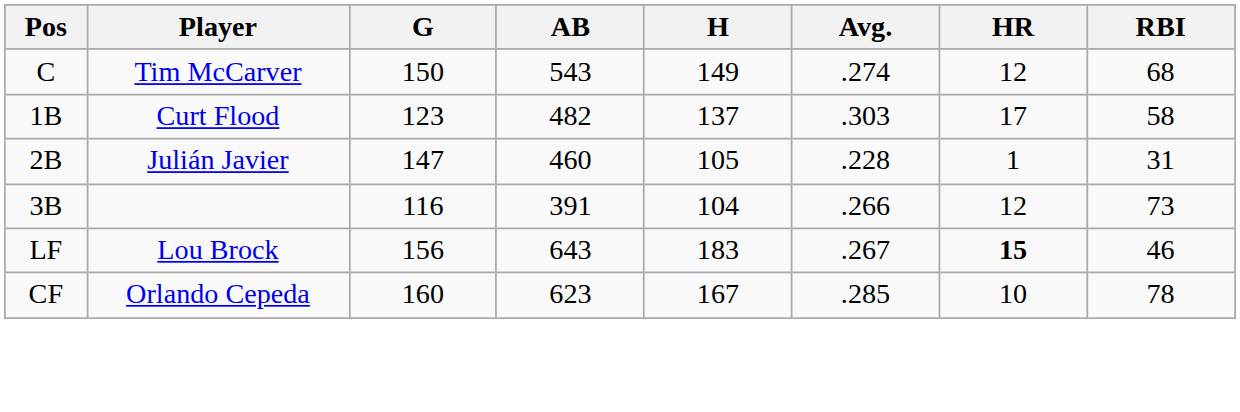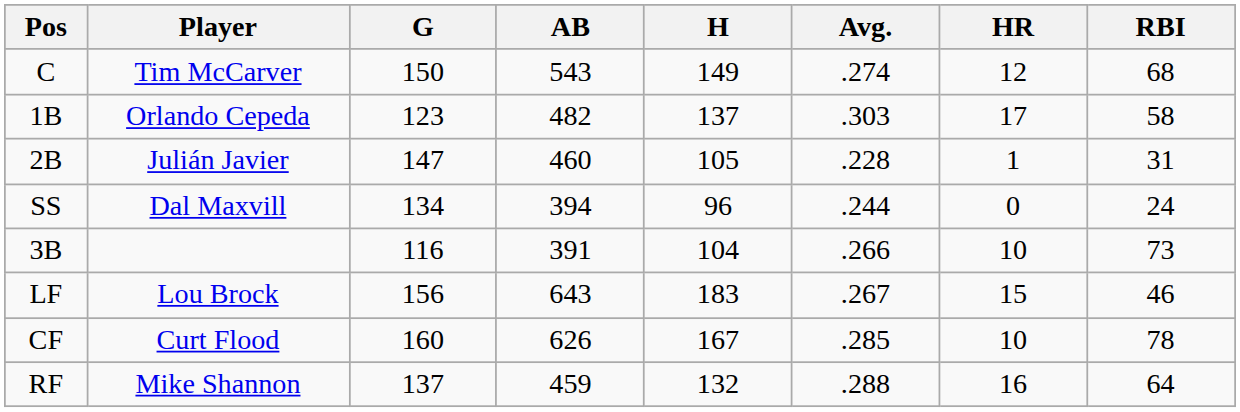 <table class="wikitable sortable">
 <tr>
 <th bgcolor="#DDDDFF" width="5%">Pos</th>
 <th bgcolor="#DDDDFF" width="16%">Player</th>
 <th bgcolor="#DDDDFF" width="9%">G</th>
 <th bgcolor="#DDDDFF" width="9%">AB</th>
 <th bgcolor="#DDDDFF" width="9%">H</th>
 <th bgcolor="#DDDDFF" width="9%">Avg.</th>
 <th bgcolor="#DDDDFF" width="9%">HR</th>
 <th bgcolor="#DDDDFF" width="9%">RBI</th>
 </tr>
 <tr align="center">
 <td>C</td>
 <td><a href='#'>Tim McCarver</a></td>
 <td>150</td>
 <td>543</td>
 <td>149</td>
 <td>.274</td>
 <td>12</td>
 <td>68</td>
 </tr>
 <tr align="center">
 <td>1B</td>
-<td><a href='#'>Curt Flood</a></td>
+<td><a href='#'>Orlando Cepeda</a></td>
 <td>123</td>
 <td>482</td>
 <td>137</td>
 <td>.303</td>
 <td>17</td>
 <td>58</td>
 </tr>
 <tr align="center">
 <td>2B</td>
 <td><a href='#'>Julián Javier</a></td>
 <td>147</td>
 <td>460</td>
 <td>105</td>
 <td>.228</td>
 <td>1</td>
 <td>31</td>
 </tr>
 <tr align="center">
+<td>SS</td>
+<td><a href='#'>Dal Maxvill</a></td>
+<td>134</td>
+<td>394</td>
+<td>96</td>
+<td>.244</td>
+<td>0</td>
+<td>24</td>
+</tr>
+<tr align="center">
 <td>3B</td>
 <td></td>
 <td>116</td>
 <td>391</td>
 <td>104</td>
 <td>.266</td>
-<td>12</td>
+<td>10</td>
 <td>73</td>
 </tr>
 <tr align="center">
 <td>LF</td>
 <td><a href='#'>Lou Brock</a></td>
 <td>156</td>
 <td>643</td>
 <td>183</td>
 <td>.267</td>
-<td><strong>15</strong></td>
+<td>15</td>
 <td>46</td>
 </tr>
 <tr align="center">
 <td>CF</td>
-<td><a href='#'>Orlando Cepeda</a></td>
+<td><a href='#'>Curt Flood</a></td>
 <td>160</td>
-<td>623</td>
+<td>626</td>
 <td>167</td>
 <td>.285</td>
 <td>10</td>
 <td>78</td>
 </tr>
+<tr align="center">
+<td>RF</td>
+<td><a href='#'>Mike Shannon</a></td>
+<td>137</td>
+<td>459</td>
+<td>132</td>
+<td>.288</td>
+<td>16</td>
+<td>64</td>
+</tr>
 </table>
